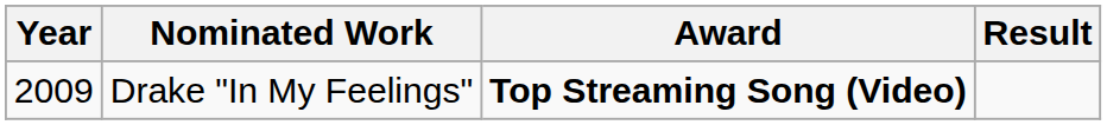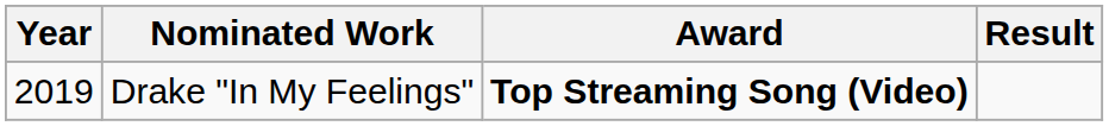 <table class="wikitable">
 <tr>
 <th>Year</th>
 <th>Nominated Work</th>
 <th>Award</th>
 <th>Result</th>
 </tr>
 <tr>
-<td>2009</td>
+<td>2019</td>
 <td>Drake "In My Feelings"</td>
 <td><strong>Top Streaming Song (Video)</strong></td>
 <td></td>
 </tr>
 </table>
